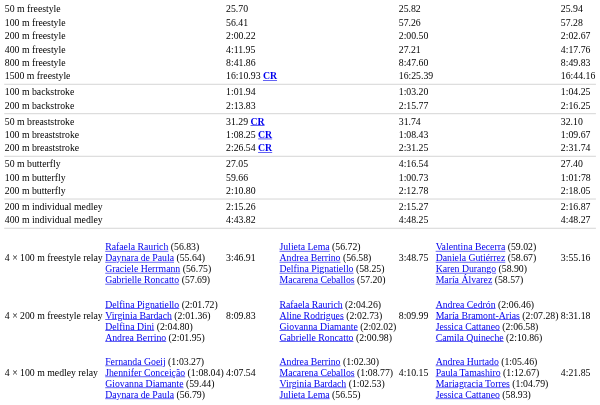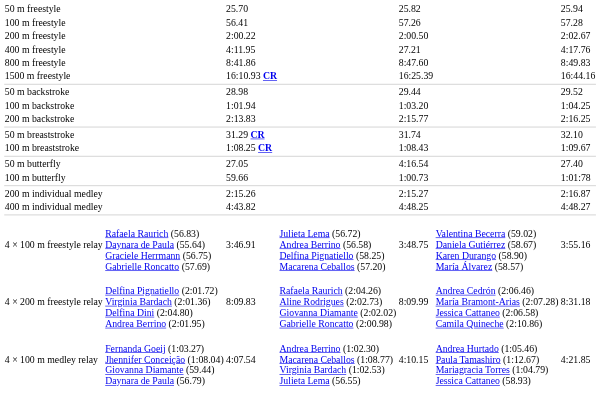 <table>
 <tr>
 <td>50 m freestyle</td>
 <td></td>
 <td>25.70</td>
 <td></td>
 <td>25.82</td>
 <td></td>
 <td>25.94</td>
 </tr>
 <tr>
 <td>100 m freestyle</td>
 <td></td>
 <td>56.41</td>
 <td></td>
 <td>57.26</td>
 <td></td>
 <td>57.28</td>
 </tr>
 <tr>
 <td>200 m freestyle</td>
 <td></td>
 <td>2:00.22</td>
 <td></td>
 <td>2:00.50</td>
 <td></td>
 <td>2:02.67</td>
 </tr>
 <tr>
 <td>400 m freestyle</td>
 <td></td>
 <td>4:11.95</td>
 <td></td>
 <td>27.21</td>
 <td></td>
 <td>4:17.76</td>
 </tr>
 <tr>
 <td>800 m freestyle</td>
 <td></td>
 <td>8:41.86</td>
 <td></td>
 <td>8:47.60</td>
 <td></td>
 <td>8:49.83</td>
 </tr>
 <tr>
 <td>1500 m freestyle</td>
 <td></td>
 <td>16:10.93 <strong><a href='#'>CR</a></strong></td>
 <td></td>
 <td>16:25.39</td>
 <td></td>
 <td>16:44.16</td>
 </tr>
 <tr bgcolor=#DDDDDD>
 <td colspan=7></td>
 </tr>
 <tr>
+<td>50 m backstroke</td>
+<td></td>
+<td>28.98</td>
+<td></td>
+<td>29.44</td>
+<td></td>
+<td>29.52</td>
+</tr>
+<tr>
 <td>100 m backstroke</td>
 <td></td>
 <td>1:01.94</td>
 <td></td>
 <td>1:03.20</td>
 <td></td>
 <td>1:04.25</td>
 </tr>
 <tr>
 <td>200 m backstroke</td>
 <td></td>
 <td>2:13.83</td>
 <td></td>
 <td>2:15.77</td>
 <td></td>
 <td>2:16.25</td>
 </tr>
 <tr bgcolor=#DDDDDD>
 <td colspan=7></td>
 </tr>
 <tr>
 <td>50 m breaststroke</td>
 <td></td>
 <td>31.29 <strong><a href='#'>CR</a></strong></td>
 <td></td>
 <td>31.74</td>
 <td></td>
 <td>32.10</td>
 </tr>
 <tr>
 <td>100 m breaststroke</td>
 <td></td>
 <td>1:08.25 <strong><a href='#'>CR</a></strong></td>
 <td></td>
 <td>1:08.43</td>
 <td></td>
 <td>1:09.67</td>
 </tr>
-<tr>
-<td>200 m breaststroke</td>
-<td></td>
-<td>2:26.54 <strong><a href='#'>CR</a></strong></td>
-<td></td>
-<td>2:31.25</td>
-<td></td>
-<td>2:31.74</td>
-</tr>
 <tr bgcolor=#DDDDDD>
 <td colspan=7></td>
 </tr>
 <tr>
 <td>50 m butterfly</td>
 <td></td>
 <td>27.05</td>
 <td></td>
 <td>4:16.54</td>
 <td></td>
 <td>27.40</td>
 </tr>
 <tr>
 <td>100 m butterfly</td>
 <td></td>
 <td>59.66</td>
 <td></td>
 <td>1:00.73</td>
 <td><br></td>
 <td>1:01:78</td>
-</tr>
-<tr>
-<td>200 m butterfly</td>
-<td></td>
-<td>2:10.80</td>
-<td></td>
-<td>2:12.78</td>
-<td></td>
-<td>2:18.05</td>
 </tr>
 <tr bgcolor=#DDDDDD>
 <td colspan=7></td>
 </tr>
 <tr>
 <td>200 m individual medley</td>
 <td></td>
 <td>2:15.26</td>
 <td></td>
 <td>2:15.27</td>
 <td></td>
 <td>2:16.87</td>
 </tr>
 <tr>
 <td>400 m individual medley</td>
 <td></td>
 <td>4:43.82</td>
 <td></td>
 <td>4:48.25</td>
 <td></td>
 <td>4:48.27</td>
 </tr>
 <tr bgcolor=#DDDDDD>
 <td colspan=7></td>
 </tr>
 <tr>
 <td>4 × 100 m freestyle relay</td>
 <td><br><a href='#'>Rafaela Raurich</a> (56.83)<br><a href='#'>Daynara de Paula</a> (55.64)<br><a href='#'>Graciele Herrmann</a> (56.75)<br><a href='#'>Gabrielle Roncatto</a> (57.69)</td>
 <td>3:46.91</td>
 <td><br><a href='#'>Julieta Lema</a> (56.72)<br><a href='#'>Andrea Berrino</a> (56.58)<br><a href='#'>Delfina Pignatiello</a> (58.25)<br><a href='#'>Macarena Ceballos</a> (57.20)</td>
 <td>3:48.75</td>
 <td><br><a href='#'>Valentina Becerra</a> (59.02)<br><a href='#'>Daniela Gutiérrez</a> (58.67)<br><a href='#'>Karen Durango</a> (58.90)<br><a href='#'>María Álvarez</a> (58.57)</td>
 <td>3:55.16</td>
 </tr>
 <tr>
 <td>4 × 200 m freestyle relay</td>
 <td><br><a href='#'>Delfina Pignatiello</a> (2:01.72)<br><a href='#'>Virginia Bardach</a> (2:01.36)<br><a href='#'>Delfina Dini</a> (2:04.80)<br><a href='#'>Andrea Berrino</a> (2:01.95)</td>
 <td>8:09.83</td>
 <td><br><a href='#'>Rafaela Raurich</a> (2:04.26)<br><a href='#'>Aline Rodrigues</a> (2:02.73)<br><a href='#'>Giovanna Diamante</a> (2:02.02)<br><a href='#'>Gabrielle Roncatto</a> (2:00.98)</td>
 <td>8:09.99</td>
 <td><br><a href='#'>Andrea Cedrón</a> (2:06.46)<br><a href='#'>María Bramont-Arias</a> (2:07.28)<br><a href='#'>Jessica Cattaneo</a> (2:06.58)<br><a href='#'>Camila Quineche</a> (2:10.86)</td>
 <td>8:31.18</td>
 </tr>
 <tr>
 <td>4 × 100 m medley relay</td>
 <td><br><a href='#'>Fernanda Goeij</a> (1:03.27)<br><a href='#'>Jhennifer Conceição</a> (1:08.04)<br><a href='#'>Giovanna Diamante</a> (59.44)<br><a href='#'>Daynara de Paula</a> (56.79)</td>
 <td>4:07.54</td>
 <td><br><a href='#'>Andrea Berrino</a> (1:02.30)<br><a href='#'>Macarena Ceballos</a> (1:08.77)<br><a href='#'>Virginia Bardach</a> (1:02.53)<br><a href='#'>Julieta Lema</a> (56.55)</td>
 <td>4:10.15</td>
 <td><br><a href='#'>Andrea Hurtado</a> (1:05.46)<br><a href='#'>Paula Tamashiro</a> (1:12.67)<br><a href='#'>Mariagracia Torres</a> (1:04.79)<br><a href='#'>Jessica Cattaneo</a> (58.93)</td>
 <td>4:21.85</td>
 </tr>
 </table>
